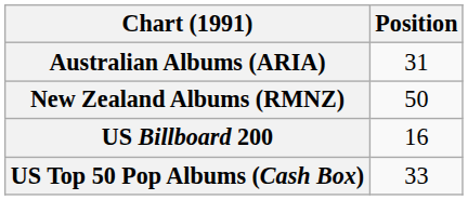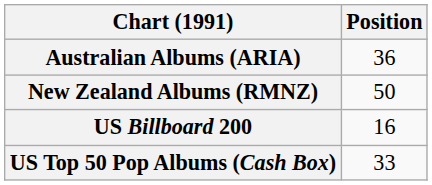 <table class="wikitable sortable plainrowheaders" style="text-align:center">
 <tr>
 <th scope="col">Chart (1991)</th>
 <th scope="col">Position</th>
 </tr>
 <tr>
 <th scope="row">Australian Albums (ARIA)</th>
-<td>31</td>
+<td>36</td>
 </tr>
 <tr>
 <th scope="row">New Zealand Albums (RMNZ)</th>
 <td>50</td>
 </tr>
 <tr>
 <th scope="row">US <em>Billboard</em> 200</th>
 <td>16</td>
 </tr>
 <tr>
 <th scope="row">US Top 50 Pop Albums (<em>Cash Box</em>)</th>
 <td>33</td>
 </tr>
 </table>
